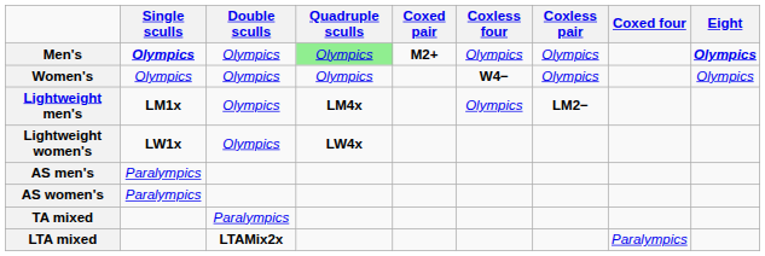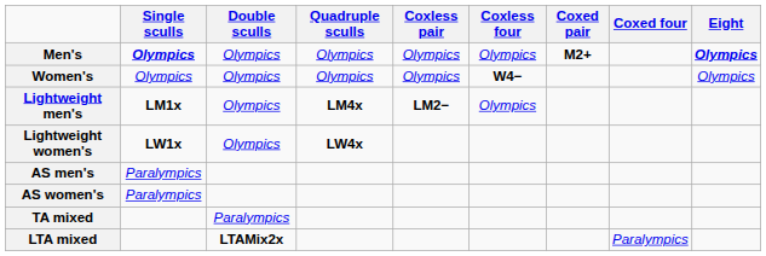 <table class="wikitable" style="text-align:center;">
 <tr>
 <td></td>
 <th><a href='#'>Single sculls</a></th>
 <th><a href='#'>Double sculls</a></th>
 <th><a href='#'>Quadruple sculls</a></th>
+<th><a href='#'>Coxless pair</a></th>
+<th><a href='#'>Coxless four</a></th>
 <th><a href='#'>Coxed pair</a></th>
-<th><a href='#'>Coxless four</a></th>
-<th><a href='#'>Coxless pair</a></th>
 <th><a href='#'>Coxed four</a></th>
 <th><a href='#'>Eight</a></th>
 </tr>
 <tr>
 <th>Men's</th>
 <td><strong><em><a href='#'>Olympics</a></em></strong></td>
 <td><em><a href='#'>Olympics</a></em></td>
-<td style="background: lightgreen;"><em><a href='#'>Olympics</a></em></td>
-<td><strong>M2+</strong></td>
 <td><em><a href='#'>Olympics</a></em></td>
 <td><em><a href='#'>Olympics</a></em></td>
+<td><em><a href='#'>Olympics</a></em></td>
+<td><strong>M2+</strong></td>
 <td></td>
 <td><strong><em><a href='#'>Olympics</a></em></strong></td>
 </tr>
 <tr>
 <th>Women's</th>
 <td><em><a href='#'>Olympics</a></em></td>
 <td><em><a href='#'>Olympics</a></em></td>
 <td><em><a href='#'>Olympics</a></em></td>
+<td><em><a href='#'>Olympics</a></em></td>
+<td><strong>W4−</strong></td>
 <td></td>
-<td><strong>W4−</strong></td>
-<td><em><a href='#'>Olympics</a></em></td>
 <td></td>
 <td><em><a href='#'>Olympics</a></em></td>
 </tr>
 <tr>
 <th><a href='#'>Lightweight</a> men's</th>
 <td><strong>LM1x</strong></td>
 <td><em><a href='#'>Olympics</a></em></td>
 <td><strong>LM4x</strong></td>
+<td><strong>LM2−</strong></td>
+<td><em><a href='#'>Olympics</a></em></td>
 <td></td>
-<td><em><a href='#'>Olympics</a></em></td>
-<td><strong>LM2−</strong></td>
 <td></td>
 <td></td>
 </tr>
 <tr>
 <th>Lightweight women's</th>
 <td><strong>LW1x</strong></td>
 <td><em><a href='#'>Olympics</a></em></td>
 <td><strong>LW4x</strong></td>
 <td></td>
 <td></td>
 <td></td>
 <td></td>
 <td></td>
 </tr>
 <tr>
 <th>AS men's</th>
 <td><em><a href='#'>Paralympics</a></em></td>
 <td></td>
 <td></td>
 <td></td>
 <td></td>
 <td></td>
 <td></td>
 <td></td>
 </tr>
 <tr>
 <th>AS women's</th>
 <td><em><a href='#'>Paralympics</a></em></td>
 <td></td>
 <td></td>
 <td></td>
 <td></td>
 <td></td>
 <td></td>
 <td></td>
 </tr>
 <tr>
 <th>TA mixed</th>
 <td></td>
 <td><em><a href='#'>Paralympics</a></em></td>
 <td></td>
 <td></td>
 <td></td>
 <td></td>
 <td></td>
 <td></td>
 </tr>
 <tr>
 <th>LTA mixed</th>
 <td></td>
 <td><strong>LTAMix2x</strong></td>
 <td></td>
 <td></td>
 <td></td>
 <td></td>
 <td><em><a href='#'>Paralympics</a></em></td>
 <td></td>
 </tr>
 </table>
